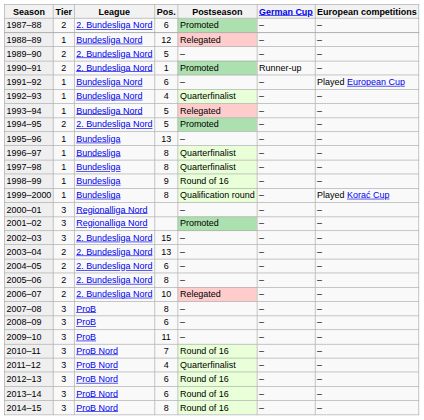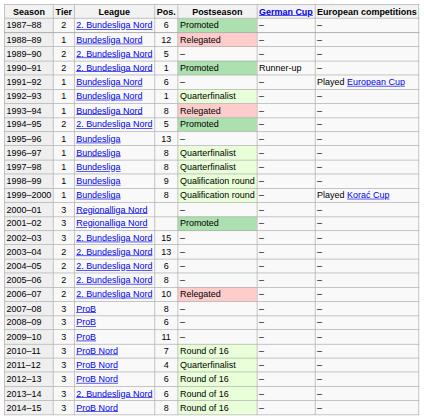 <table class="wikitable" style="font-size:85%;">
 <tr>
 <th>Season</th>
 <th>Tier</th>
 <th>League</th>
 <th>Pos.</th>
 <th>Postseason</th>
 <th><a href='#'>German Cup</a></th>
 <th>European competitions</th>
 </tr>
 <tr>
 <td style="background:#efefef;">1987–88</td>
 <td align="center">2</td>
 <td><a href='#'>2. Bundesliga Nord</a></td>
 <td align="center">6</td>
 <td style="background:#ACE1AF">Promoted</td>
 <td>–</td>
 <td>–</td>
 </tr>
 <tr>
 </tr>
 <tr>
 <td style="background:#efefef;">1988–89</td>
 <td align="center">1</td>
 <td><a href='#'>Bundesliga Nord</a></td>
 <td align="center">12</td>
 <td style="background:#FFCCCC">Relegated</td>
 <td>–</td>
 <td>–</td>
 </tr>
 <tr>
 <td style="background:#efefef;">1989–90</td>
 <td align="center">2</td>
 <td><a href='#'>2. Bundesliga Nord</a></td>
 <td align="center">5</td>
 <td>–</td>
 <td>–</td>
 <td>–</td>
 </tr>
 <tr>
 <td style="background:#efefef;">1990–91</td>
 <td align="center">2</td>
 <td><a href='#'>2. Bundesliga Nord</a></td>
 <td align="center">1</td>
 <td style="background:#ACE1AF">Promoted</td>
 <td>Runner-up</td>
 <td>–</td>
 </tr>
 <tr>
 <td style="background:#efefef;">1991–92</td>
 <td align="center">1</td>
 <td><a href='#'>Bundesliga Nord</a></td>
 <td align="center">6</td>
 <td>–</td>
 <td>–</td>
 <td>Played <a href='#'>European Cup</a></td>
 </tr>
 <tr>
 <td style="background:#efefef;">1992–93</td>
 <td align="center">1</td>
 <td><a href='#'>Bundesliga Nord</a></td>
-<td align="center">4</td>
+<td align="center">1</td>
 <td style="background:#E8FFD8">Quarterfinalist</td>
 <td>–</td>
 <td>–</td>
 </tr>
 <tr>
 <td style="background:#efefef;">1993–94</td>
 <td align="center">1</td>
 <td><a href='#'>Bundesliga Nord</a></td>
-<td align="center">5</td>
+<td align="center">8</td>
 <td style="background:#FFCCCC">Relegated</td>
 <td>–</td>
 <td>–</td>
 </tr>
 <tr>
 <td style="background:#efefef;">1994–95</td>
 <td align="center">2</td>
 <td><a href='#'>2. Bundesliga Nord</a></td>
 <td align="center">5</td>
 <td style="background:#ACE1AF">Promoted</td>
 <td>–</td>
 <td>–</td>
 </tr>
 <tr>
 <td style="background:#efefef;">1995–96</td>
 <td align="center">1</td>
 <td><a href='#'>Bundesliga</a></td>
 <td align="center">13</td>
 <td>–</td>
 <td>–</td>
 <td>–</td>
 </tr>
 <tr>
 <td style="background:#efefef;">1996–97</td>
 <td align="center">1</td>
 <td><a href='#'>Bundesliga</a></td>
 <td align="center">8</td>
 <td style="background:#E8FFD8">Quarterfinalist</td>
 <td>–</td>
 <td>–</td>
 </tr>
 <tr>
 <td style="background:#efefef;">1997–98</td>
 <td align="center">1</td>
 <td><a href='#'>Bundesliga</a></td>
 <td align="center">8</td>
 <td style="background:#E8FFD8">Quarterfinalist</td>
 <td>–</td>
 <td>–</td>
 </tr>
 <tr>
 <td style="background:#efefef;">1998–99</td>
 <td align="center">1</td>
 <td><a href='#'>Bundesliga</a></td>
 <td align="center">9</td>
-<td style="background:#E8FFD8">Round of 16</td>
+<td style="background:#E8FFD8">Qualification round</td>
 <td>–</td>
 <td>–</td>
 </tr>
 <tr>
 <td style="background:#efefef;">1999–2000</td>
 <td align="center">1</td>
 <td><a href='#'>Bundesliga</a></td>
 <td align="center">8</td>
 <td style="background:#E8FFD8">Qualification round</td>
 <td>–</td>
 <td>Played <a href='#'>Korać Cup</a></td>
 </tr>
 <tr>
 <td style="background:#efefef;">2000–01</td>
 <td align="center">3</td>
 <td><a href='#'>Regionalliga Nord</a></td>
 <td align="center"></td>
 <td>–</td>
 <td>–</td>
 <td>–</td>
 </tr>
 <tr>
 <td style="background:#efefef;">2001–02</td>
 <td align="center">3</td>
 <td><a href='#'>Regionalliga Nord</a></td>
 <td align="center"></td>
 <td style="background:#ACE1AF">Promoted</td>
 <td>–</td>
 <td>–</td>
 </tr>
 <tr>
 <td style="background:#efefef;">2002–03</td>
 <td align="center">3</td>
 <td><a href='#'>2. Bundesliga Nord</a></td>
 <td align="center">15</td>
 <td>–</td>
 <td>–</td>
 <td>–</td>
 </tr>
 <tr>
 <td style="background:#efefef;">2003–04</td>
 <td align="center">2</td>
 <td><a href='#'>2. Bundesliga Nord</a></td>
 <td align="center">13</td>
 <td>–</td>
 <td>–</td>
 <td>–</td>
 </tr>
 <tr>
 <td style="background:#efefef;">2004–05</td>
 <td align="center">2</td>
 <td><a href='#'>2. Bundesliga Nord</a></td>
 <td align="center">6</td>
 <td>–</td>
 <td>–</td>
 <td>–</td>
 </tr>
 <tr>
 <td style="background:#efefef;">2005–06</td>
 <td align="center">2</td>
 <td><a href='#'>2. Bundesliga Nord</a></td>
 <td align="center">8</td>
 <td>–</td>
 <td>–</td>
 <td>–</td>
 </tr>
 <tr>
 <td style="background:#efefef;">2006–07</td>
 <td align="center">2</td>
 <td><a href='#'>2. Bundesliga Nord</a></td>
 <td align="center">10</td>
 <td style="background:#FFCCCC">Relegated</td>
 <td>–</td>
 <td>–</td>
 </tr>
 <tr>
 <td style="background:#efefef;">2007–08</td>
 <td align="center">3</td>
 <td><a href='#'>ProB</a></td>
 <td align="center">8</td>
 <td>–</td>
 <td>–</td>
 <td>–</td>
 </tr>
 <tr>
 <td style="background:#efefef;">2008–09</td>
 <td align="center">3</td>
 <td><a href='#'>ProB</a></td>
 <td align="center">6</td>
 <td>–</td>
 <td>–</td>
 <td>–</td>
 </tr>
 <tr>
 <td style="background:#efefef;">2009–10</td>
 <td align="center">3</td>
 <td><a href='#'>ProB</a></td>
 <td align="center">11</td>
 <td>–</td>
 <td>–</td>
 <td>–</td>
 </tr>
 <tr>
 <td style="background:#efefef;">2010–11</td>
 <td align="center">3</td>
 <td><a href='#'>ProB Nord</a></td>
 <td align="center">7</td>
 <td style="background:#E8FFD8">Round of 16</td>
 <td>–</td>
 <td>–</td>
 </tr>
 <tr>
 <td style="background:#efefef;">2011–12</td>
 <td align="center">3</td>
 <td><a href='#'>ProB Nord</a></td>
 <td align="center">4</td>
 <td style="background:#E8FFD8">Quarterfinalist</td>
 <td>–</td>
 <td>–</td>
 </tr>
 <tr>
 <td style="background:#efefef;">2012–13</td>
 <td align="center">3</td>
 <td><a href='#'>ProB Nord</a></td>
 <td align="center">6</td>
 <td style="background:#E8FFD8">Round of 16</td>
 <td>–</td>
 <td>–</td>
 </tr>
 <tr>
 <td style="background:#efefef;">2013–14</td>
 <td align="center">3</td>
-<td><a href='#'>ProB Nord</a></td>
+<td><a href='#'>2. Bundesliga Nord</a></td>
 <td align="center">6</td>
 <td style="background:#E8FFD8">Round of 16</td>
 <td>–</td>
 <td>–</td>
 </tr>
 <tr>
 <td style="background:#efefef;">2014–15</td>
 <td align="center">3</td>
 <td><a href='#'>ProB Nord</a></td>
 <td align="center">8</td>
 <td style="background:#E8FFD8">Round of 16</td>
 <td>–</td>
 <td>–</td>
 </tr>
 </table>
